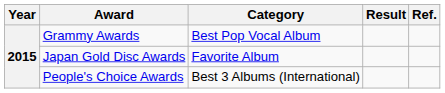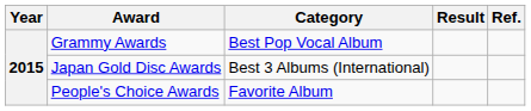 <table class="wikitable sortable">
 <tr>
 <th scope="row">Year</th>
 <th scope="row">Award</th>
 <th scope="row">Category</th>
 <th scope="row">Result</th>
 <th scope="row">Ref.</th>
 </tr>
 <tr>
 <th scope="row" rowspan="3">2015</th>
 <td><a href='#'>Grammy Awards</a></td>
 <td><a href='#'>Best Pop Vocal Album</a></td>
 <td></td>
 <td align="center"></td>
 </tr>
 <tr>
 <td><a href='#'>Japan Gold Disc Awards</a></td>
-<td><a href='#'>Favorite Album</a></td>
+<td>Best 3 Albums (International)</td>
 <td></td>
 <td align="center"></td>
 </tr>
 <tr>
 <td><a href='#'>People's Choice Awards</a></td>
-<td>Best 3 Albums (International)</td>
+<td><a href='#'>Favorite Album</a></td>
 <td></td>
 <td align="center"></td>
 </tr>
 </table>
